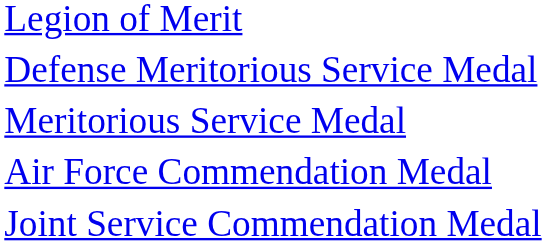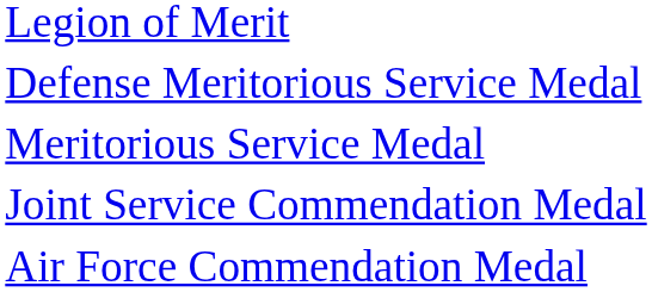 <table>
 <tr>
 <td></td>
 <td><a href='#'>Legion of Merit</a></td>
 </tr>
 <tr>
 <td></td>
 <td><a href='#'>Defense Meritorious Service Medal</a></td>
 </tr>
 <tr>
 <td></td>
 <td><a href='#'>Meritorious Service Medal</a></td>
 </tr>
 <tr>
 <td></td>
-<td><a href='#'>Air Force Commendation Medal</a></td>
+<td><a href='#'>Joint Service Commendation Medal</a></td>
 </tr>
 <tr>
 <td></td>
-<td><a href='#'>Joint Service Commendation Medal</a></td>
+<td><a href='#'>Air Force Commendation Medal</a></td>
 </tr>
 <tr>
 </tr>
 </table>
